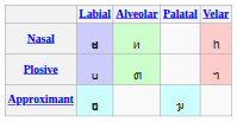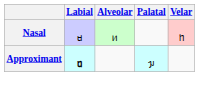 <table class="wikitable" style="text-align: center">
 <tr>
 <th colspan=1></th>
 <th><a href='#'>Labial</a></th>
 <th><a href='#'>Alveolar</a></th>
 <th><a href='#'>Palatal</a></th>
 <th><a href='#'>Velar</a></th>
 </tr>
 <tr>
 <th colspan=1><a href='#'>Nasal</a></th>
-<td style="background-color: #ccf"><strong><br>ᥛ</strong></td>
+<td style="background-color: #ccf"><br>ᥛ</td>
 <td style="background-color: #cfc"><br>ᥢ</td>
 <td></td>
 <td style="background-color: #fcc"><br>ᥒ</td>
-</tr>
-<tr>
-<th colspan=1><a href='#'>Plosive</a></th>
-<td style="background-color: #ccf"><br>ᥙ</td>
-<td style="background-color: #cfc"><br>ᥖ</td>
-<td></td>
-<td style="background-color: #fcc"><br>ᥐ</td>
 </tr>
 <tr>
 <th colspan=1><a href='#'>Approximant</a></th>
 <td style="background-color: #cff"><strong><br>ᥝ</strong></td>
 <td></td>
 <td style="background-color: #cff"><br>ᥭ</td>
 <td></td>
 </tr>
 </table>
